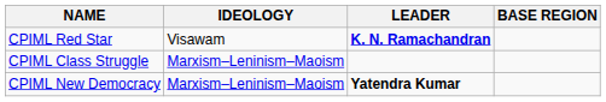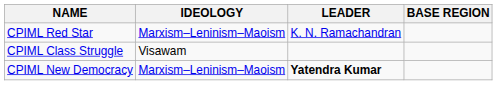 <table class="wikitable">
 <tr>
 <th>NAME</th>
 <th>IDEOLOGY</th>
 <th>LEADER</th>
 <th>BASE REGION</th>
 </tr>
 <tr>
 <td><a href='#'>CPIML Red Star</a></td>
-<td>Visawam</td>
-<td><strong><a href='#'>K. N. Ramachandran</a></strong></td>
+<td><a href='#'>Marxism–Leninism–Maoism</a></td>
+<td><a href='#'>K. N. Ramachandran</a></td>
 <td></td>
 </tr>
 <tr>
 <td><a href='#'>CPIML Class Struggle</a></td>
-<td><a href='#'>Marxism–Leninism–Maoism</a></td>
+<td>Visawam</td>
 <td></td>
 </tr>
 <tr>
 <td><a href='#'>CPIML New Democracy</a></td>
 <td><a href='#'>Marxism–Leninism–Maoism</a></td>
 <td><strong>Yatendra Kumar</strong></td>
 <td></td>
 </tr>
 </table>
